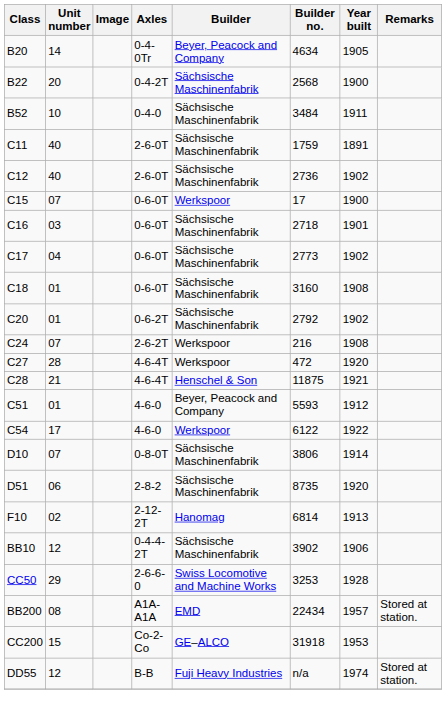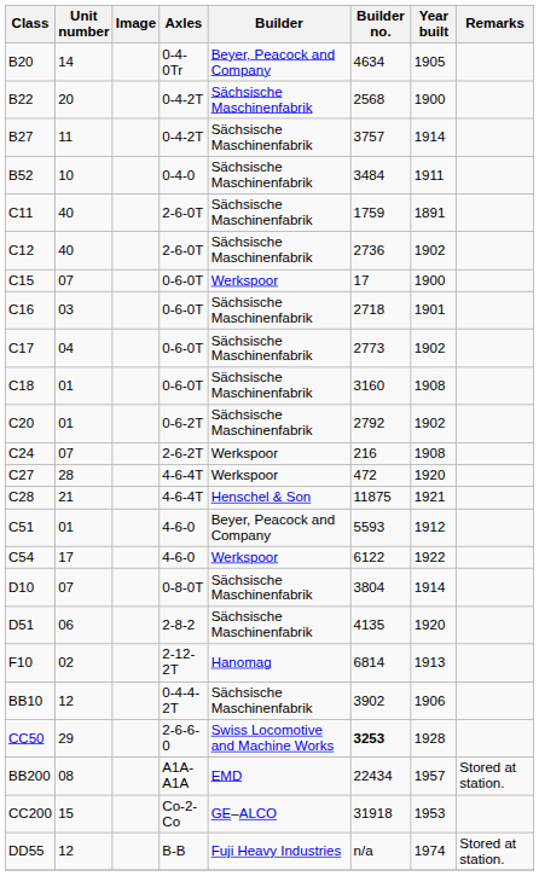 <table class="wikitable">
 <tr>
 <th>Class</th>
 <th>Unit<br>number</th>
 <th>Image</th>
 <th>Axles</th>
 <th>Builder</th>
 <th>Builder no.</th>
 <th>Year built</th>
 <th>Remarks</th>
 </tr>
 <tr>
 <td>B20</td>
 <td>14</td>
 <td></td>
 <td>0-4-0Tr</td>
 <td> <a href='#'>Beyer, Peacock and Company</a></td>
 <td>4634</td>
 <td>1905</td>
 <td></td>
 </tr>
 <tr>
 <td>B22</td>
 <td>20</td>
 <td></td>
 <td>0-4-2T</td>
 <td> <a href='#'>Sächsische Maschinenfabrik</a></td>
 <td>2568</td>
 <td>1900</td>
+<td></td>
+</tr>
+<tr>
+<td>B27</td>
+<td>11</td>
+<td></td>
+<td>0-4-2T</td>
+<td> Sächsische Maschinenfabrik</td>
+<td>3757</td>
+<td>1914</td>
 <td></td>
 </tr>
 <tr>
 <td>B52</td>
 <td>10</td>
 <td></td>
 <td>0-4-0</td>
 <td> Sächsische Maschinenfabrik</td>
 <td>3484</td>
 <td>1911</td>
 <td></td>
 </tr>
 <tr>
 <td>C11</td>
 <td>40</td>
 <td></td>
 <td>2-6-0T</td>
 <td> Sächsische Maschinenfabrik</td>
 <td>1759</td>
 <td>1891</td>
 <td></td>
 </tr>
 <tr>
 <td>C12</td>
 <td>40</td>
 <td></td>
 <td>2-6-0T</td>
 <td> Sächsische Maschinenfabrik</td>
 <td>2736</td>
 <td>1902</td>
 <td></td>
 </tr>
 <tr>
 <td>C15</td>
 <td>07</td>
 <td></td>
 <td>0-6-0T</td>
 <td> <a href='#'>Werkspoor</a></td>
 <td>17</td>
 <td>1900</td>
 <td></td>
 </tr>
 <tr>
 <td>C16</td>
 <td>03</td>
 <td></td>
 <td>0-6-0T</td>
 <td> Sächsische Maschinenfabrik</td>
 <td>2718</td>
 <td>1901</td>
 <td></td>
 </tr>
 <tr>
 <td>C17</td>
 <td>04</td>
 <td></td>
 <td>0-6-0T</td>
 <td> Sächsische Maschinenfabrik</td>
 <td>2773</td>
 <td>1902</td>
 <td></td>
 </tr>
 <tr>
 <td>C18</td>
 <td>01</td>
 <td></td>
 <td>0-6-0T</td>
 <td> Sächsische Maschinenfabrik</td>
 <td>3160</td>
 <td>1908</td>
 <td></td>
 </tr>
 <tr>
 <td>C20</td>
 <td>01</td>
 <td></td>
 <td>0-6-2T</td>
 <td> Sächsische Maschinenfabrik</td>
 <td>2792</td>
 <td>1902</td>
 <td></td>
 </tr>
 <tr>
 <td>C24</td>
 <td>07</td>
 <td></td>
 <td>2-6-2T</td>
 <td> Werkspoor</td>
 <td>216</td>
 <td>1908</td>
 <td></td>
 </tr>
 <tr>
 <td>C27</td>
 <td>28</td>
 <td></td>
 <td>4-6-4T</td>
 <td> Werkspoor</td>
 <td>472</td>
 <td>1920</td>
 <td></td>
 </tr>
 <tr>
 <td>C28</td>
 <td>21</td>
 <td></td>
 <td>4-6-4T</td>
 <td> <a href='#'>Henschel & Son</a></td>
 <td>11875</td>
 <td>1921</td>
 <td></td>
 </tr>
 <tr>
 <td>C51</td>
 <td>01</td>
 <td></td>
 <td>4-6-0</td>
 <td> Beyer, Peacock and Company</td>
 <td>5593</td>
 <td>1912</td>
 <td></td>
 </tr>
 <tr>
 <td>C54</td>
 <td>17</td>
 <td></td>
 <td>4-6-0</td>
 <td> <a href='#'>Werkspoor</a></td>
 <td>6122</td>
 <td>1922</td>
 <td></td>
 </tr>
 <tr>
 <td>D10</td>
 <td>07</td>
 <td></td>
 <td>0-8-0T</td>
 <td> Sächsische Maschinenfabrik</td>
-<td>3806</td>
+<td>3804</td>
 <td>1914</td>
 <td></td>
 </tr>
 <tr>
 <td>D51</td>
 <td>06</td>
 <td></td>
 <td>2-8-2</td>
 <td> Sächsische Maschinenfabrik</td>
-<td>8735</td>
+<td>4135</td>
 <td>1920</td>
 <td></td>
 </tr>
 <tr>
 <td>F10</td>
 <td>02</td>
 <td></td>
 <td>2-12-2T</td>
 <td> <a href='#'>Hanomag</a></td>
 <td>6814</td>
 <td>1913</td>
 <td></td>
 </tr>
 <tr>
 <td>BB10</td>
 <td>12</td>
 <td></td>
 <td>0-4-4-2T</td>
 <td> Sächsische Maschinenfabrik</td>
 <td>3902</td>
 <td>1906</td>
 <td></td>
 </tr>
 <tr>
 <td><a href='#'>CC50</a></td>
 <td>29</td>
 <td></td>
 <td>2-6-6-0</td>
 <td> <a href='#'>Swiss Locomotive and Machine Works</a></td>
-<td>3253</td>
+<td><strong>3253</strong></td>
 <td>1928</td>
 <td></td>
 </tr>
 <tr>
 <td>BB200</td>
 <td>08</td>
 <td></td>
 <td>A1A-A1A</td>
 <td> <a href='#'>EMD</a></td>
 <td>22434</td>
 <td>1957</td>
 <td>Stored at  station.</td>
 </tr>
 <tr>
 <td>CC200</td>
 <td>15</td>
 <td></td>
 <td>Co-2-Co</td>
 <td> <a href='#'>GE</a>–<a href='#'>ALCO</a></td>
 <td>31918</td>
 <td>1953</td>
 <td></td>
 </tr>
 <tr>
 <td>DD55</td>
 <td>12</td>
 <td></td>
 <td>B-B</td>
 <td> <a href='#'>Fuji Heavy Industries</a></td>
 <td>n/a</td>
 <td>1974</td>
 <td>Stored at  station.</td>
 </tr>
 <tr>
 </tr>
 </table>
